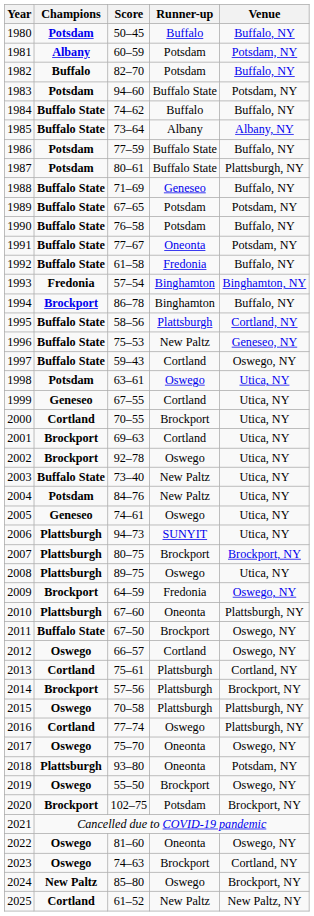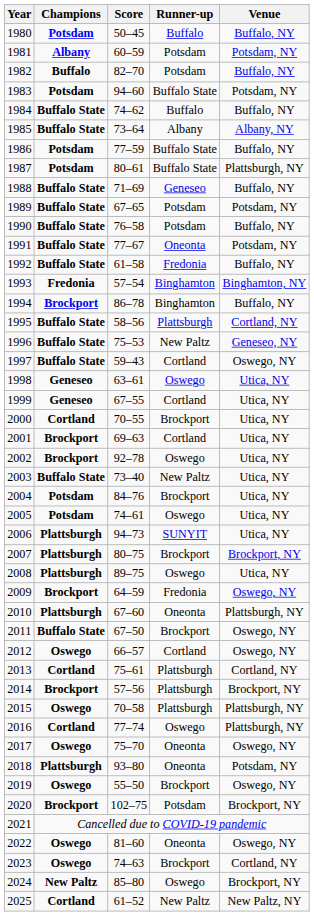 <table class="wikitable sortable">
 <tr>
 <th>Year</th>
 <th>Champions</th>
 <th>Score</th>
 <th>Runner-up</th>
 <th>Venue</th>
 </tr>
 <tr align=center>
 <td>1980</td>
 <td><strong><a href='#'>Potsdam</a></strong></td>
 <td>50–45</td>
 <td><a href='#'>Buffalo</a></td>
 <td><a href='#'>Buffalo, NY</a></td>
 </tr>
 <tr align=center>
 <td>1981</td>
 <td><strong><a href='#'>Albany</a></strong></td>
 <td>60–59</td>
 <td>Potsdam</td>
 <td><a href='#'>Potsdam, NY</a></td>
 </tr>
 <tr align=center>
 <td>1982</td>
 <td><strong>Buffalo</strong></td>
 <td>82–70</td>
 <td>Potsdam</td>
 <td><a href='#'>Buffalo, NY</a></td>
 </tr>
 <tr align=center>
 <td>1983</td>
 <td><strong>Potsdam</strong></td>
 <td>94–60</td>
 <td>Buffalo State</td>
 <td>Potsdam, NY</td>
 </tr>
 <tr align=center>
 <td>1984</td>
 <td><strong>Buffalo State</strong></td>
 <td>74–62</td>
 <td>Buffalo</td>
 <td>Buffalo, NY</td>
 </tr>
 <tr align=center>
 <td>1985</td>
 <td><strong>Buffalo State</strong></td>
 <td>73–64</td>
 <td>Albany</td>
 <td><a href='#'>Albany, NY</a></td>
 </tr>
 <tr align=center>
 <td>1986</td>
 <td><strong>Potsdam</strong></td>
 <td>77–59</td>
 <td>Buffalo State</td>
 <td>Buffalo, NY</td>
 </tr>
 <tr align=center>
 <td>1987</td>
 <td><strong>Potsdam</strong></td>
 <td>80–61</td>
 <td>Buffalo State</td>
 <td>Plattsburgh, NY</td>
 </tr>
 <tr align=center>
 <td>1988</td>
 <td><strong>Buffalo State</strong></td>
 <td>71–69</td>
 <td><a href='#'>Geneseo</a></td>
 <td>Buffalo, NY</td>
 </tr>
 <tr align=center>
 <td>1989</td>
 <td><strong>Buffalo State</strong></td>
 <td>67–65</td>
 <td>Potsdam</td>
 <td>Potsdam, NY</td>
 </tr>
 <tr align=center>
 <td>1990</td>
 <td><strong>Buffalo State</strong></td>
 <td>76–58</td>
 <td>Potsdam</td>
 <td>Buffalo, NY</td>
 </tr>
 <tr align=center>
 <td>1991</td>
 <td><strong>Buffalo State</strong></td>
 <td>77–67</td>
 <td><a href='#'>Oneonta</a></td>
 <td>Potsdam, NY</td>
 </tr>
 <tr align=center>
 <td>1992</td>
 <td><strong>Buffalo State</strong></td>
 <td>61–58</td>
 <td><a href='#'>Fredonia</a></td>
 <td>Buffalo, NY</td>
 </tr>
 <tr align=center>
 <td>1993</td>
 <td><strong>Fredonia</strong></td>
 <td>57–54</td>
 <td><a href='#'>Binghamton</a></td>
 <td><a href='#'>Binghamton, NY</a></td>
 </tr>
 <tr align=center>
 <td>1994</td>
 <td><strong><a href='#'>Brockport</a></strong></td>
 <td>86–78</td>
 <td>Binghamton</td>
 <td>Buffalo, NY</td>
 </tr>
 <tr align=center>
 <td>1995</td>
 <td><strong>Buffalo State</strong></td>
 <td>58–56</td>
 <td><a href='#'>Plattsburgh</a></td>
 <td><a href='#'>Cortland, NY</a></td>
 </tr>
 <tr align=center>
 <td>1996</td>
 <td><strong>Buffalo State</strong></td>
 <td>75–53</td>
 <td>New Paltz</td>
 <td><a href='#'>Geneseo, NY</a></td>
 </tr>
 <tr align=center>
 <td>1997</td>
 <td><strong>Buffalo State</strong></td>
 <td>59–43</td>
 <td>Cortland</td>
 <td>Oswego, NY</td>
 </tr>
 <tr align=center>
 <td>1998</td>
-<td><strong>Potsdam</strong></td>
+<td><strong>Geneseo</strong></td>
 <td>63–61</td>
 <td><a href='#'>Oswego</a></td>
 <td><a href='#'>Utica, NY</a></td>
 </tr>
 <tr align=center>
 <td>1999</td>
 <td><strong>Geneseo</strong></td>
 <td>67–55</td>
 <td>Cortland</td>
 <td>Utica, NY</td>
 </tr>
 <tr align=center>
 <td>2000</td>
 <td><strong>Cortland</strong></td>
 <td>70–55</td>
 <td>Brockport</td>
 <td>Utica, NY</td>
 </tr>
 <tr align=center>
 <td>2001</td>
 <td><strong>Brockport</strong></td>
 <td>69–63</td>
 <td>Cortland</td>
 <td>Utica, NY</td>
 </tr>
 <tr align=center>
 <td>2002</td>
 <td><strong>Brockport</strong></td>
 <td>92–78</td>
 <td>Oswego</td>
 <td>Utica, NY</td>
 </tr>
 <tr align=center>
 <td>2003</td>
 <td><strong>Buffalo State</strong></td>
 <td>73–40</td>
 <td>New Paltz</td>
 <td>Utica, NY</td>
 </tr>
 <tr align=center>
 <td>2004</td>
 <td><strong>Potsdam</strong></td>
 <td>84–76</td>
-<td>New Paltz</td>
+<td>Brockport</td>
 <td>Utica, NY</td>
 </tr>
 <tr align=center>
 <td>2005</td>
-<td><strong>Geneseo</strong></td>
+<td><strong>Potsdam</strong></td>
 <td>74–61</td>
 <td>Oswego</td>
 <td>Utica, NY</td>
 </tr>
 <tr align=center>
 <td>2006</td>
 <td><strong>Plattsburgh</strong></td>
 <td>94–73</td>
 <td><a href='#'>SUNYIT</a></td>
 <td>Utica, NY</td>
 </tr>
 <tr align=center>
 <td>2007</td>
 <td><strong>Plattsburgh</strong></td>
 <td>80–75</td>
 <td>Brockport</td>
 <td><a href='#'>Brockport, NY</a></td>
 </tr>
 <tr align=center>
 <td>2008</td>
 <td><strong>Plattsburgh </strong></td>
 <td>89–75</td>
 <td>Oswego</td>
 <td>Utica, NY</td>
 </tr>
 <tr align=center>
 <td>2009</td>
 <td><strong>Brockport</strong></td>
 <td>64–59</td>
 <td>Fredonia</td>
 <td><a href='#'>Oswego, NY</a></td>
 </tr>
 <tr align=center>
 <td>2010</td>
 <td><strong>Plattsburgh</strong></td>
 <td>67–60</td>
 <td>Oneonta</td>
 <td>Plattsburgh, NY</td>
 </tr>
 <tr align=center>
 <td>2011</td>
 <td><strong>Buffalo State</strong></td>
 <td>67–50</td>
 <td>Brockport</td>
 <td>Oswego, NY</td>
 </tr>
 <tr align=center>
 <td>2012</td>
 <td><strong>Oswego</strong></td>
 <td>66–57</td>
 <td>Cortland</td>
 <td>Oswego, NY</td>
 </tr>
 <tr align=center>
 <td>2013</td>
 <td><strong>Cortland</strong></td>
 <td>75–61</td>
 <td>Plattsburgh</td>
 <td>Cortland, NY</td>
 </tr>
 <tr align=center>
 <td>2014</td>
 <td><strong>Brockport</strong></td>
 <td>57–56</td>
 <td>Plattsburgh</td>
 <td>Brockport, NY</td>
 </tr>
 <tr align=center>
 <td>2015</td>
 <td><strong>Oswego</strong></td>
 <td>70–58</td>
 <td>Plattsburgh</td>
 <td>Plattsburgh, NY</td>
 </tr>
 <tr align=center>
 <td>2016</td>
 <td><strong>Cortland</strong></td>
 <td>77–74</td>
 <td>Oswego</td>
 <td>Plattsburgh, NY</td>
 </tr>
 <tr align=center>
 <td>2017</td>
 <td><strong>Oswego</strong></td>
 <td>75–70</td>
 <td>Oneonta</td>
 <td>Oswego, NY</td>
 </tr>
 <tr align=center>
 <td>2018</td>
 <td><strong>Plattsburgh</strong></td>
 <td>93–80</td>
 <td>Oneonta</td>
 <td>Potsdam, NY</td>
 </tr>
 <tr align=center>
 <td>2019</td>
 <td><strong>Oswego</strong></td>
 <td>55–50</td>
 <td>Brockport</td>
 <td>Oswego, NY</td>
 </tr>
 <tr align=center>
 <td>2020</td>
 <td><strong>Brockport</strong></td>
 <td>102–75</td>
 <td>Potsdam</td>
 <td>Brockport, NY</td>
 </tr>
 <tr align=center>
 <td>2021</td>
 <td colspan=4><em>Cancelled due to <a href='#'>COVID-19 pandemic</a></em></td>
 </tr>
 <tr align=center>
 <td>2022</td>
 <td><strong>Oswego</strong></td>
 <td>81–60</td>
 <td>Oneonta</td>
 <td>Oswego, NY</td>
 </tr>
 <tr align=center>
 <td>2023</td>
 <td><strong>Oswego</strong></td>
 <td>74–63</td>
 <td>Brockport</td>
 <td>Cortland, NY</td>
 </tr>
 <tr align=center>
 <td>2024</td>
 <td><strong>New Paltz</strong></td>
 <td>85–80</td>
 <td>Oswego</td>
 <td>Brockport, NY</td>
 </tr>
 <tr align=center>
 <td>2025</td>
 <td><strong>Cortland</strong></td>
 <td>61–52</td>
 <td>New Paltz</td>
 <td>New Paltz, NY</td>
 </tr>
 </table>
